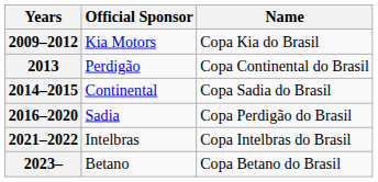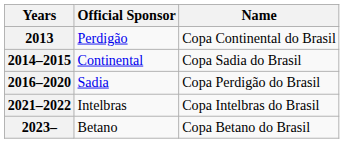 <table class="wikitable">
 <tr>
 <th>Years</th>
 <th>Official Sponsor</th>
 <th>Name</th>
-</tr>
-<tr>
-<th>2009–2012</th>
-<td><a href='#'>Kia Motors</a></td>
-<td>Copa Kia do Brasil</td>
 </tr>
 <tr>
 <th>2013</th>
 <td><a href='#'>Perdigão</a></td>
 <td>Copa Continental do Brasil</td>
 </tr>
 <tr>
 <th>2014–2015</th>
 <td><a href='#'>Continental</a></td>
 <td>Copa Sadia do Brasil</td>
 </tr>
 <tr>
 <th>2016–2020</th>
 <td><a href='#'>Sadia</a></td>
 <td>Copa Perdigão do Brasil</td>
 </tr>
 <tr>
 <th>2021–2022</th>
 <td>Intelbras</td>
 <td>Copa Intelbras do Brasil</td>
 </tr>
 <tr>
 <th>2023–</th>
 <td>Betano</td>
 <td>Copa Betano do Brasil</td>
 </tr>
 </table>
